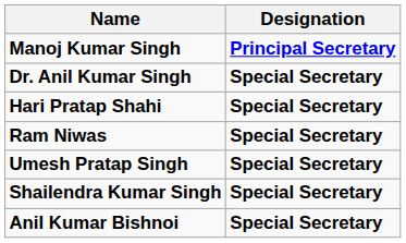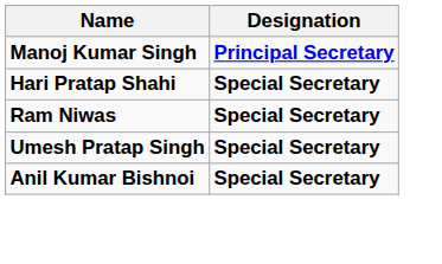 <table class="wikitable">
 <tr>
 <th><strong>Name</strong></th>
 <th><strong>Designation</strong></th>
 </tr>
 <tr>
 <td><strong>Manoj Kumar Singh</strong></td>
 <td><a href='#'><strong>Principal Secretary</strong></a></td>
-</tr>
-<tr>
-<td><strong>Dr. Anil Kumar Singh</strong></td>
-<td><strong>Special Secretary</strong></td>
 </tr>
 <tr>
 <td><strong>Hari Pratap Shahi</strong></td>
 <td><strong>Special Secretary</strong></td>
 </tr>
 <tr>
 <td><strong>Ram Niwas</strong></td>
 <td><strong>Special Secretary</strong></td>
 </tr>
 <tr>
 <td><strong>Umesh Pratap Singh</strong></td>
 <td><strong>Special Secretary</strong></td>
 </tr>
 <tr>
-<td><strong>Shailendra Kumar Singh</strong></td>
-<td><strong>Special Secretary</strong></td>
-</tr>
-<tr>
 <td><strong>Anil Kumar Bishnoi</strong></td>
 <td><strong>Special Secretary</strong></td>
 </tr>
 </table>
